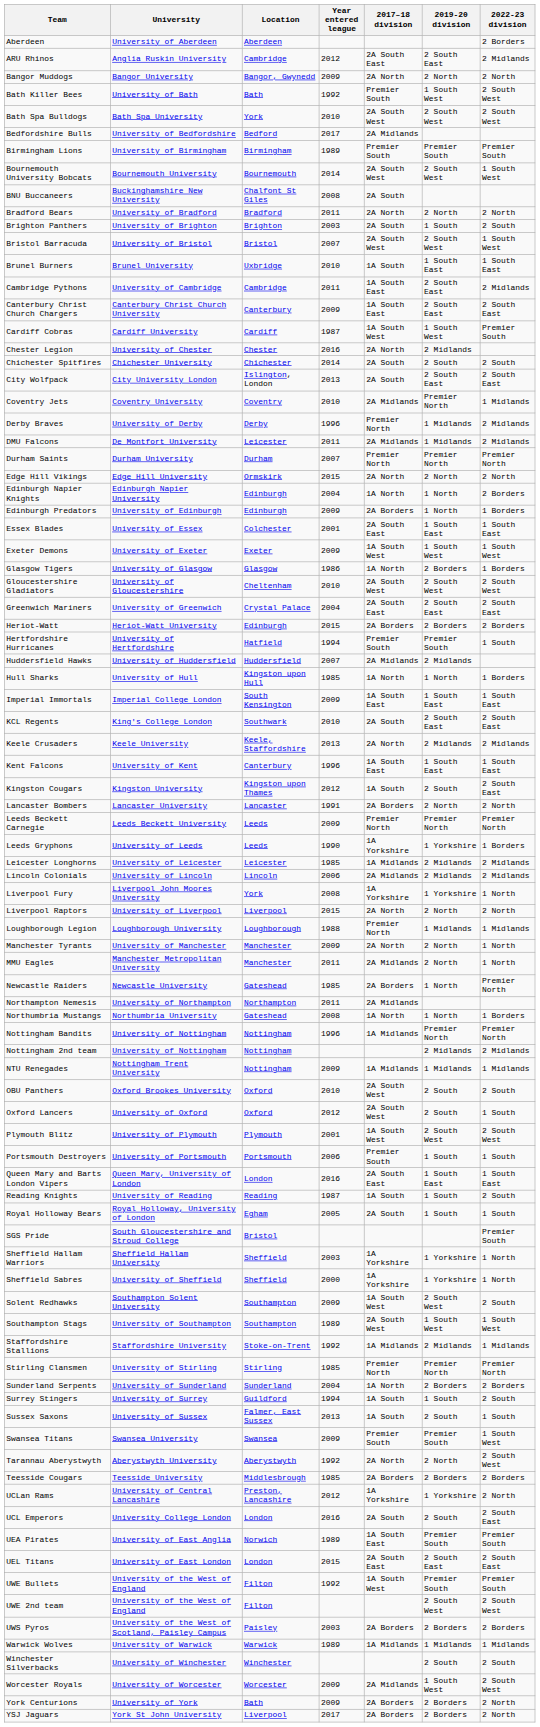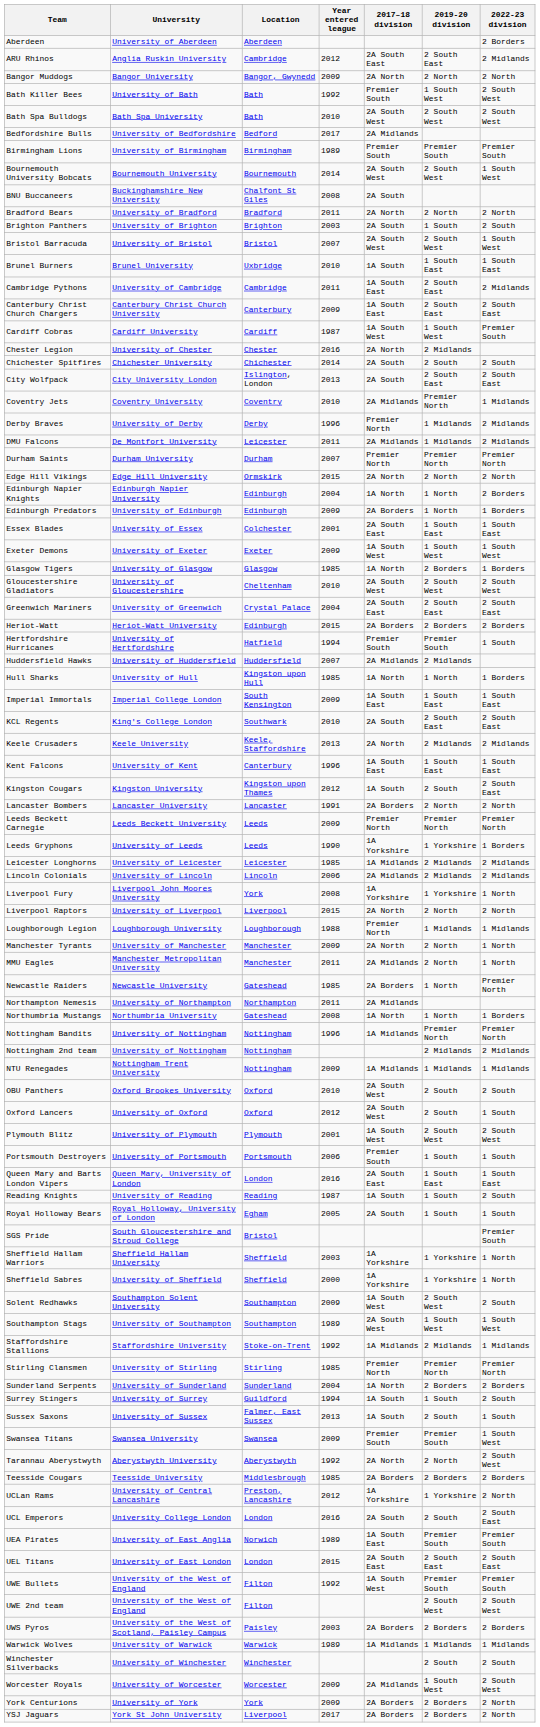 <table class="wikitable sortable">
 <tr>
 <th scope="col">Team</th>
 <th scope="col">University</th>
 <th scope="col">Location</th>
 <th scope="col">Year entered<br>league</th>
 <th scope="col">2017–18 division</th>
 <th>2019-20 division</th>
 <th>2022-23 division</th>
 </tr>
 <tr>
 <td>Aberdeen</td>
 <td><a href='#'>University of Aberdeen</a></td>
 <td><a href='#'>Aberdeen</a></td>
 <td></td>
 <td></td>
 <td></td>
 <td>2 Borders</td>
 </tr>
 <tr>
 <td>ARU Rhinos</td>
 <td><a href='#'>Anglia Ruskin University</a></td>
 <td><a href='#'>Cambridge</a></td>
 <td>2012</td>
 <td>2A South East</td>
 <td>2 South East</td>
 <td>2 Midlands</td>
 </tr>
 <tr>
 <td>Bangor Muddogs</td>
 <td><a href='#'>Bangor University</a></td>
 <td><a href='#'>Bangor, Gwynedd</a></td>
 <td>2009</td>
 <td>2A North</td>
 <td>2 North</td>
 <td>2 North</td>
 </tr>
 <tr>
 <td>Bath Killer Bees</td>
 <td><a href='#'>University of Bath</a></td>
 <td><a href='#'>Bath</a></td>
 <td>1992</td>
 <td>Premier South</td>
 <td>1 South West</td>
 <td>2 South West</td>
 </tr>
 <tr>
 <td>Bath Spa Bulldogs</td>
 <td><a href='#'>Bath Spa University</a></td>
-<td><a href='#'>York</a></td>
+<td><a href='#'>Bath</a></td>
 <td>2010</td>
 <td>2A South West</td>
 <td>2 South West</td>
 <td>2 South West</td>
 </tr>
 <tr>
 <td>Bedfordshire Bulls</td>
 <td><a href='#'>University of Bedfordshire</a></td>
 <td><a href='#'>Bedford</a></td>
 <td>2017</td>
 <td>2A Midlands</td>
 <td></td>
 <td></td>
 </tr>
 <tr>
 <td>Birmingham Lions</td>
 <td><a href='#'>University of Birmingham</a></td>
 <td><a href='#'>Birmingham</a></td>
 <td>1989</td>
 <td>Premier South</td>
 <td>Premier South</td>
 <td>Premier South</td>
 </tr>
 <tr>
 <td>Bournemouth University Bobcats</td>
 <td><a href='#'>Bournemouth University</a></td>
 <td><a href='#'>Bournemouth</a></td>
 <td>2014</td>
 <td>2A South West</td>
 <td>2 South West</td>
 <td>1 South West</td>
 </tr>
 <tr>
 <td>BNU Buccaneers</td>
 <td><a href='#'>Buckinghamshire New University</a></td>
 <td><a href='#'>Chalfont St Giles</a></td>
 <td>2008</td>
 <td>2A South</td>
 <td></td>
 <td></td>
 </tr>
 <tr>
 <td>Bradford Bears</td>
 <td><a href='#'>University of Bradford</a></td>
 <td><a href='#'>Bradford</a></td>
 <td>2011</td>
 <td>2A North</td>
 <td>2 North</td>
 <td>2 North</td>
 </tr>
 <tr>
 <td>Brighton Panthers</td>
 <td><a href='#'>University of Brighton</a></td>
 <td><a href='#'>Brighton</a></td>
 <td>2003</td>
 <td>2A South</td>
 <td>1 South</td>
 <td>2 South</td>
 </tr>
 <tr>
 <td>Bristol Barracuda</td>
 <td><a href='#'>University of Bristol</a></td>
 <td><a href='#'>Bristol</a></td>
 <td>2007</td>
 <td>2A South West</td>
 <td>2 South West</td>
 <td>1 South West</td>
 </tr>
 <tr>
 <td>Brunel Burners</td>
 <td><a href='#'>Brunel University</a></td>
 <td><a href='#'>Uxbridge</a></td>
 <td>2010</td>
 <td>1A South</td>
 <td>1 South East</td>
 <td>1 South East</td>
 </tr>
 <tr>
 <td>Cambridge Pythons</td>
 <td><a href='#'>University of Cambridge</a></td>
 <td><a href='#'>Cambridge</a></td>
 <td>2011</td>
 <td>1A South East</td>
 <td>2 South East</td>
 <td>2 Midlands</td>
 </tr>
 <tr>
 <td>Canterbury Christ Church Chargers</td>
 <td><a href='#'>Canterbury Christ Church University</a></td>
 <td><a href='#'>Canterbury</a></td>
 <td>2009</td>
 <td>1A South East</td>
 <td>2 South East</td>
 <td>2 South East</td>
 </tr>
 <tr>
 <td>Cardiff Cobras</td>
 <td><a href='#'>Cardiff University</a></td>
 <td><a href='#'>Cardiff</a></td>
 <td>1987</td>
 <td>1A South West</td>
 <td>1 South West</td>
 <td>Premier South</td>
 </tr>
 <tr>
 <td>Chester Legion</td>
 <td><a href='#'>University of Chester</a></td>
 <td><a href='#'>Chester</a></td>
 <td>2016</td>
 <td>2A North</td>
 <td>2 Midlands</td>
 <td></td>
 </tr>
 <tr>
 <td>Chichester Spitfires</td>
 <td><a href='#'>Chichester University</a></td>
 <td><a href='#'>Chichester</a></td>
 <td>2014</td>
 <td>2A South</td>
 <td>2 South</td>
 <td>2 South</td>
 </tr>
 <tr>
 <td>City Wolfpack</td>
 <td><a href='#'>City University London</a></td>
 <td><a href='#'>Islington</a>, London</td>
 <td>2013</td>
 <td>2A South</td>
 <td>2 South East</td>
 <td>2 South East</td>
 </tr>
 <tr>
 <td>Coventry Jets</td>
 <td><a href='#'>Coventry University</a></td>
 <td><a href='#'>Coventry</a></td>
 <td>2010</td>
 <td>2A Midlands</td>
 <td>Premier North</td>
 <td>1 Midlands</td>
 </tr>
 <tr>
 <td>Derby Braves</td>
 <td><a href='#'>University of Derby</a></td>
 <td><a href='#'>Derby</a></td>
 <td>1996</td>
 <td>Premier North</td>
 <td>1 Midlands</td>
 <td>2 Midlands</td>
 </tr>
 <tr>
 <td>DMU Falcons</td>
 <td><a href='#'>De Montfort University</a></td>
 <td><a href='#'>Leicester</a></td>
 <td>2011</td>
 <td>2A Midlands</td>
 <td>1 Midlands</td>
 <td>2 Midlands</td>
 </tr>
 <tr>
 <td>Durham Saints</td>
 <td><a href='#'>Durham University</a></td>
 <td><a href='#'>Durham</a></td>
 <td>2007</td>
 <td>Premier North</td>
 <td>Premier North</td>
 <td>Premier North</td>
 </tr>
 <tr>
 <td>Edge Hill Vikings</td>
 <td><a href='#'>Edge Hill University</a></td>
 <td><a href='#'>Ormskirk</a></td>
 <td>2015</td>
 <td>2A North</td>
 <td>2 North</td>
 <td>2 North</td>
 </tr>
 <tr>
 <td>Edinburgh Napier Knights</td>
 <td><a href='#'>Edinburgh Napier University</a></td>
 <td><a href='#'>Edinburgh</a></td>
 <td>2004</td>
 <td>1A North</td>
 <td>1 North</td>
 <td>2 Borders</td>
 </tr>
 <tr>
 <td>Edinburgh Predators</td>
 <td><a href='#'>University of Edinburgh</a></td>
 <td><a href='#'>Edinburgh</a></td>
 <td>2009</td>
 <td>2A Borders</td>
 <td>1 North</td>
 <td>1 Borders</td>
 </tr>
 <tr>
 <td>Essex Blades</td>
 <td><a href='#'>University of Essex</a></td>
 <td><a href='#'>Colchester</a></td>
 <td>2001</td>
 <td>2A South East</td>
 <td>1 South East</td>
 <td>1 South East</td>
 </tr>
 <tr>
 <td>Exeter Demons</td>
 <td><a href='#'>University of Exeter</a></td>
 <td><a href='#'>Exeter</a></td>
 <td>2009</td>
 <td>1A South West</td>
 <td>1 South West</td>
 <td>1 South West</td>
 </tr>
 <tr>
 <td>Glasgow Tigers</td>
 <td><a href='#'>University of Glasgow</a></td>
 <td><a href='#'>Glasgow</a></td>
-<td>1986</td>
+<td>1985</td>
 <td>1A North</td>
 <td>2 Borders</td>
 <td>1 Borders</td>
 </tr>
 <tr>
 <td>Gloucestershire Gladiators</td>
 <td><a href='#'>University of Gloucestershire</a></td>
 <td><a href='#'>Cheltenham</a></td>
 <td>2010</td>
 <td>2A South West</td>
 <td>2 South West</td>
 <td>2 South West</td>
 </tr>
 <tr>
 <td>Greenwich Mariners</td>
 <td><a href='#'>University of Greenwich</a></td>
 <td><a href='#'>Crystal Palace</a></td>
 <td>2004</td>
 <td>2A South East</td>
 <td>2 South East</td>
 <td>2 South East</td>
 </tr>
 <tr>
 <td>Heriot-Watt</td>
 <td><a href='#'>Heriot-Watt University</a></td>
 <td><a href='#'>Edinburgh</a></td>
 <td>2015</td>
 <td>2A Borders</td>
 <td>2 Borders</td>
 <td>2 Borders</td>
 </tr>
 <tr>
 <td>Hertfordshire Hurricanes</td>
 <td><a href='#'>University of Hertfordshire</a></td>
 <td><a href='#'>Hatfield</a></td>
 <td>1994</td>
 <td>Premier South</td>
 <td>Premier South</td>
 <td>1 South</td>
 </tr>
 <tr>
 <td>Huddersfield Hawks</td>
 <td><a href='#'>University of Huddersfield</a></td>
 <td><a href='#'>Huddersfield</a></td>
 <td>2007</td>
 <td>2A Midlands</td>
 <td>2 Midlands</td>
 <td></td>
 </tr>
 <tr>
 <td>Hull Sharks</td>
 <td><a href='#'>University of Hull</a></td>
 <td><a href='#'>Kingston upon Hull</a></td>
 <td>1985</td>
 <td>1A North</td>
 <td>1 North</td>
 <td>1 Borders</td>
 </tr>
 <tr>
 <td>Imperial Immortals</td>
 <td><a href='#'>Imperial College London</a></td>
 <td><a href='#'>South Kensington</a></td>
 <td>2009</td>
 <td>1A South East</td>
 <td>1 South East</td>
 <td>1 South East</td>
 </tr>
 <tr>
 <td>KCL Regents</td>
 <td><a href='#'>King's College London</a></td>
 <td><a href='#'>Southwark</a></td>
 <td>2010</td>
 <td>2A South</td>
 <td>2 South East</td>
 <td>2 South East</td>
 </tr>
 <tr>
 <td>Keele Crusaders</td>
 <td><a href='#'>Keele University</a></td>
 <td><a href='#'>Keele, Staffordshire</a></td>
 <td>2013</td>
 <td>2A North</td>
 <td>2 Midlands</td>
 <td>2 Midlands</td>
 </tr>
 <tr>
 <td>Kent Falcons</td>
 <td><a href='#'>University of Kent</a></td>
 <td><a href='#'>Canterbury</a></td>
 <td>1996</td>
 <td>1A South East</td>
 <td>1 South East</td>
 <td>1 South East</td>
 </tr>
 <tr>
 <td>Kingston Cougars</td>
 <td><a href='#'>Kingston University</a></td>
 <td><a href='#'>Kingston upon Thames</a></td>
 <td>2012</td>
 <td>1A South</td>
 <td>2 South</td>
 <td>2 South East</td>
 </tr>
 <tr>
 <td>Lancaster Bombers</td>
 <td><a href='#'>Lancaster University</a></td>
 <td><a href='#'>Lancaster</a></td>
 <td>1991</td>
 <td>2A Borders</td>
 <td>2 North</td>
 <td>2 North</td>
 </tr>
 <tr>
 <td>Leeds Beckett Carnegie</td>
 <td><a href='#'>Leeds Beckett University</a></td>
 <td><a href='#'>Leeds</a></td>
 <td>2009</td>
 <td>Premier North</td>
 <td>Premier North</td>
 <td>Premier North</td>
 </tr>
 <tr>
 <td>Leeds Gryphons</td>
 <td><a href='#'>University of Leeds</a></td>
 <td><a href='#'>Leeds</a></td>
 <td>1990</td>
 <td>1A Yorkshire</td>
 <td>1 Yorkshire</td>
 <td>1 Borders</td>
 </tr>
 <tr>
 <td>Leicester Longhorns</td>
 <td><a href='#'>University of Leicester</a></td>
 <td><a href='#'>Leicester</a></td>
 <td>1985</td>
 <td>1A Midlands</td>
 <td>2 Midlands</td>
 <td>2 Midlands</td>
 </tr>
 <tr>
 <td>Lincoln Colonials</td>
 <td><a href='#'>University of Lincoln</a></td>
 <td><a href='#'>Lincoln</a></td>
 <td>2006</td>
 <td>2A Midlands</td>
 <td>2 Midlands</td>
 <td>2 Midlands</td>
 </tr>
 <tr>
 <td>Liverpool Fury</td>
 <td><a href='#'>Liverpool John Moores University</a></td>
 <td><a href='#'>York</a></td>
 <td>2008</td>
 <td>1A Yorkshire</td>
 <td>1 Yorkshire</td>
 <td>1 North</td>
 </tr>
 <tr>
 <td>Liverpool Raptors</td>
 <td><a href='#'>University of Liverpool</a></td>
 <td><a href='#'>Liverpool</a></td>
 <td>2015</td>
 <td>2A North</td>
 <td>2 North</td>
 <td>2 North</td>
 </tr>
 <tr>
 <td>Loughborough Legion</td>
 <td><a href='#'>Loughborough University</a></td>
 <td><a href='#'>Loughborough</a></td>
 <td>1988</td>
 <td>Premier North</td>
 <td>1 Midlands</td>
 <td>1 Midlands</td>
 </tr>
 <tr>
 <td>Manchester Tyrants</td>
 <td><a href='#'>University of Manchester</a></td>
 <td><a href='#'>Manchester</a></td>
 <td>2009</td>
 <td>2A North</td>
 <td>2 North</td>
 <td>1 North</td>
 </tr>
 <tr>
 <td>MMU Eagles</td>
 <td><a href='#'>Manchester Metropolitan University</a></td>
 <td><a href='#'>Manchester</a></td>
 <td>2011</td>
 <td>2A Midlands</td>
 <td>2 North</td>
 <td>1 North</td>
 </tr>
 <tr>
 <td>Newcastle Raiders</td>
 <td><a href='#'>Newcastle University</a></td>
 <td><a href='#'>Gateshead</a></td>
 <td>1985</td>
 <td>2A Borders</td>
 <td>1 North</td>
 <td>Premier North</td>
 </tr>
 <tr>
 <td>Northampton Nemesis</td>
 <td><a href='#'>University of Northampton</a></td>
 <td><a href='#'>Northampton</a></td>
 <td>2011</td>
 <td>2A Midlands</td>
 <td></td>
 <td></td>
 </tr>
 <tr>
 <td>Northumbria Mustangs</td>
 <td><a href='#'>Northumbria University</a></td>
 <td><a href='#'>Gateshead</a></td>
 <td>2008</td>
 <td>1A North</td>
 <td>1 North</td>
 <td>1 Borders</td>
 </tr>
 <tr>
 <td>Nottingham Bandits</td>
 <td><a href='#'>University of Nottingham</a></td>
 <td><a href='#'>Nottingham</a></td>
 <td>1996</td>
 <td>1A Midlands</td>
 <td>Premier North</td>
 <td>Premier North</td>
 </tr>
 <tr>
 <td>Nottingham 2nd team</td>
 <td><a href='#'>University of Nottingham</a></td>
 <td><a href='#'>Nottingham</a></td>
 <td></td>
 <td></td>
 <td>2 Midlands</td>
 <td>2 Midlands</td>
 </tr>
 <tr>
 <td>NTU Renegades</td>
 <td><a href='#'>Nottingham Trent University</a></td>
 <td><a href='#'>Nottingham</a></td>
 <td>2009</td>
 <td>1A Midlands</td>
 <td>1 Midlands</td>
 <td>1 Midlands</td>
 </tr>
 <tr>
 <td>OBU Panthers</td>
 <td><a href='#'>Oxford Brookes University</a></td>
 <td><a href='#'>Oxford</a></td>
 <td>2010</td>
 <td>2A South West</td>
 <td>2 South</td>
 <td>2 South</td>
 </tr>
 <tr>
 <td>Oxford Lancers</td>
 <td><a href='#'>University of Oxford</a></td>
 <td><a href='#'>Oxford</a></td>
 <td>2012</td>
 <td>2A South West</td>
 <td>2 South</td>
 <td>1 South</td>
 </tr>
 <tr>
 <td>Plymouth Blitz</td>
 <td><a href='#'>University of Plymouth</a></td>
 <td><a href='#'>Plymouth</a></td>
 <td>2001</td>
 <td>1A South West</td>
 <td>2 South West</td>
 <td>2 South West</td>
 </tr>
 <tr>
 <td>Portsmouth Destroyers</td>
 <td><a href='#'>University of Portsmouth</a></td>
 <td><a href='#'>Portsmouth</a></td>
 <td>2006</td>
 <td>Premier South</td>
 <td>1 South</td>
 <td>1 South</td>
 </tr>
 <tr>
 <td>Queen Mary and Barts London Vipers</td>
 <td><a href='#'>Queen Mary, University of London</a></td>
 <td><a href='#'>London</a></td>
 <td>2016</td>
 <td>2A South East</td>
 <td>1 South East</td>
 <td>1 South East</td>
 </tr>
 <tr>
 <td>Reading Knights</td>
 <td><a href='#'>University of Reading</a></td>
 <td><a href='#'>Reading</a></td>
 <td>1987</td>
 <td>1A South</td>
 <td>1 South</td>
 <td>2 South</td>
 </tr>
 <tr>
 <td>Royal Holloway Bears</td>
 <td><a href='#'>Royal Holloway, University of London</a></td>
 <td><a href='#'>Egham</a></td>
 <td>2005</td>
 <td>2A South</td>
 <td>1 South</td>
 <td>1 South</td>
 </tr>
 <tr>
 <td>SGS Pride</td>
 <td><a href='#'>South Gloucestershire and Stroud College</a></td>
 <td><a href='#'>Bristol</a></td>
 <td></td>
 <td></td>
 <td></td>
 <td>Premier South</td>
 </tr>
 <tr>
 <td>Sheffield Hallam Warriors</td>
 <td><a href='#'>Sheffield Hallam University</a></td>
 <td><a href='#'>Sheffield</a></td>
 <td>2003</td>
 <td>1A Yorkshire</td>
 <td>1 Yorkshire</td>
 <td>1 North</td>
 </tr>
 <tr>
 <td>Sheffield Sabres</td>
 <td><a href='#'>University of Sheffield</a></td>
 <td><a href='#'>Sheffield</a></td>
 <td>2000</td>
 <td>1A Yorkshire</td>
 <td>1 Yorkshire</td>
 <td>1 North</td>
 </tr>
 <tr>
 <td>Solent Redhawks</td>
 <td><a href='#'>Southampton Solent University</a></td>
 <td><a href='#'>Southampton</a></td>
 <td>2009</td>
 <td>1A South West</td>
 <td>2 South West</td>
 <td>2 South</td>
 </tr>
 <tr>
 <td>Southampton Stags</td>
 <td><a href='#'>University of Southampton</a></td>
 <td><a href='#'>Southampton</a></td>
 <td>1989</td>
 <td>2A South West</td>
 <td>1 South West</td>
 <td>1 South West</td>
 </tr>
 <tr>
 <td>Staffordshire Stallions</td>
 <td><a href='#'>Staffordshire University</a></td>
 <td><a href='#'>Stoke-on-Trent</a></td>
 <td>1992</td>
 <td>1A Midlands</td>
 <td>2 Midlands</td>
 <td>1 Midlands</td>
 </tr>
 <tr>
 <td>Stirling Clansmen</td>
 <td><a href='#'>University of Stirling</a></td>
 <td><a href='#'>Stirling</a></td>
 <td>1985</td>
 <td>Premier North</td>
 <td>Premier North</td>
 <td>Premier North</td>
 </tr>
 <tr>
 <td>Sunderland Serpents</td>
 <td><a href='#'>University of Sunderland</a></td>
 <td><a href='#'>Sunderland</a></td>
 <td>2004</td>
 <td>1A North</td>
 <td>2 Borders</td>
 <td>2 Borders</td>
 </tr>
 <tr>
 <td>Surrey Stingers</td>
 <td><a href='#'>University of Surrey</a></td>
 <td><a href='#'>Guildford</a></td>
 <td>1994</td>
 <td>1A South</td>
 <td>1 South</td>
 <td>2 South</td>
 </tr>
 <tr>
 <td>Sussex Saxons</td>
 <td><a href='#'>University of Sussex</a></td>
 <td><a href='#'>Falmer, East Sussex</a></td>
 <td>2013</td>
 <td>1A South</td>
 <td>2 South</td>
 <td>1 South</td>
 </tr>
 <tr>
 <td>Swansea Titans</td>
 <td><a href='#'>Swansea University</a></td>
 <td><a href='#'>Swansea</a></td>
 <td>2009</td>
 <td>Premier South</td>
 <td>Premier South</td>
 <td>1 South West</td>
 </tr>
 <tr>
 <td>Tarannau Aberystwyth</td>
 <td><a href='#'>Aberystwyth University</a></td>
 <td><a href='#'>Aberystwyth</a></td>
 <td>1992</td>
 <td>2A North</td>
 <td>2 North</td>
 <td>2 South West</td>
 </tr>
 <tr>
 <td>Teesside Cougars</td>
 <td><a href='#'>Teesside University</a></td>
 <td><a href='#'>Middlesbrough</a></td>
 <td>1985</td>
 <td>2A Borders</td>
 <td>2 Borders</td>
 <td>2 Borders</td>
 </tr>
 <tr>
 <td>UCLan Rams</td>
 <td><a href='#'>University of Central Lancashire</a></td>
 <td><a href='#'>Preston, Lancashire</a></td>
 <td>2012</td>
 <td>1A Yorkshire</td>
 <td>1 Yorkshire</td>
 <td>2 North</td>
 </tr>
 <tr>
 <td>UCL Emperors</td>
 <td><a href='#'>University College London</a></td>
 <td><a href='#'>London</a></td>
 <td>2016</td>
 <td>2A South</td>
 <td>2 South</td>
 <td>2 South East</td>
 </tr>
 <tr>
 <td>UEA Pirates</td>
 <td><a href='#'>University of East Anglia</a></td>
 <td><a href='#'>Norwich</a></td>
 <td>1989</td>
 <td>1A South East</td>
 <td>Premier South</td>
 <td>Premier South</td>
 </tr>
 <tr>
 <td>UEL Titans</td>
 <td><a href='#'>University of East London</a></td>
 <td><a href='#'>London</a></td>
 <td>2015</td>
 <td>2A South East</td>
 <td>2 South East</td>
 <td>2 South East</td>
 </tr>
 <tr>
 <td>UWE Bullets</td>
 <td><a href='#'>University of the West of England</a></td>
 <td><a href='#'>Filton</a></td>
 <td>1992</td>
 <td>1A South West</td>
 <td>Premier South</td>
 <td>Premier South</td>
 </tr>
 <tr>
 <td>UWE 2nd team</td>
 <td><a href='#'>University of the West of England</a></td>
 <td><a href='#'>Filton</a></td>
 <td></td>
 <td></td>
 <td>2 South West</td>
 <td>2 South West</td>
 </tr>
 <tr>
 <td>UWS Pyros</td>
 <td><a href='#'>University of the West of Scotland, Paisley Campus</a></td>
 <td><a href='#'>Paisley</a></td>
 <td>2003</td>
 <td>2A Borders</td>
 <td>2 Borders</td>
 <td>2 Borders</td>
 </tr>
 <tr>
 <td>Warwick Wolves</td>
 <td><a href='#'>University of Warwick</a></td>
 <td><a href='#'>Warwick</a></td>
 <td>1989</td>
 <td>1A Midlands</td>
 <td>1 Midlands</td>
 <td>1 Midlands</td>
 </tr>
 <tr>
 <td>Winchester Silverbacks</td>
 <td><a href='#'>University of Winchester</a></td>
 <td><a href='#'>Winchester</a></td>
 <td></td>
 <td></td>
 <td>2 South</td>
 <td>2 South</td>
 </tr>
 <tr>
 <td>Worcester Royals</td>
 <td><a href='#'>University of Worcester</a></td>
 <td><a href='#'>Worcester</a></td>
 <td>2009</td>
 <td>2A Midlands</td>
 <td>1 South West</td>
 <td>2 South West</td>
 </tr>
 <tr>
 <td>York Centurions</td>
 <td><a href='#'>University of York</a></td>
-<td><a href='#'>Bath</a></td>
+<td><a href='#'>York</a></td>
 <td>2009</td>
 <td>2A Borders</td>
 <td>2 Borders</td>
 <td>2 North</td>
 </tr>
 <tr>
 <td>YSJ Jaguars</td>
 <td><a href='#'>York St John University</a></td>
 <td><a href='#'>Liverpool</a></td>
 <td>2017</td>
 <td>2A Borders</td>
 <td>2 Borders</td>
 <td>2 North</td>
 </tr>
 </table>
